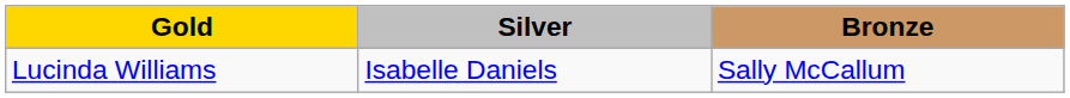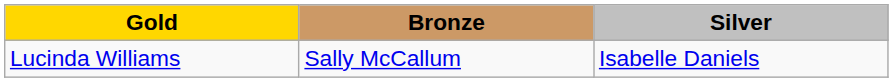 <table class="wikitable" style="text-align:left">
 <tr align="center">
 <td width=200 bgcolor=gold><strong>Gold</strong></td>
+<td width=200 bgcolor=CC9966><strong>Bronze</strong></td>
 <td width=200 bgcolor=silver><strong>Silver</strong></td>
-<td width=200 bgcolor=CC9966><strong>Bronze</strong></td>
 </tr>
 <tr>
 <td><a href='#'>Lucinda Williams</a><br><em></em></td>
+<td><a href='#'>Sally McCallum</a><br><em></em></td>
 <td><a href='#'>Isabelle Daniels</a><br><em></em></td>
-<td><a href='#'>Sally McCallum</a><br><em></em></td>
 </tr>
 </table>
